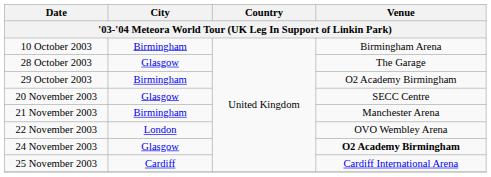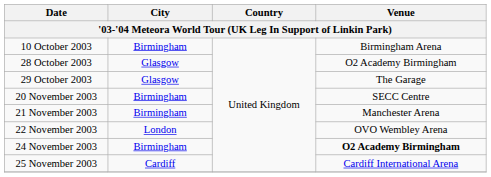 <table class="wikitable" style="text-align:center;">
 <tr>
 <th style="width:150px;">Date</th>
 <th style="width:150px;">City</th>
 <th style="width:150px;">Country</th>
 <th style="width:250px;">Venue</th>
 </tr>
 <tr>
 <th colspan="4">'03-'04 Meteora World Tour (UK Leg In Support of Linkin Park)</th>
 </tr>
 <tr>
 <td>10 October 2003</td>
 <td><a href='#'>Birmingham</a></td>
 <td rowspan="8">United Kingdom</td>
 <td>Birmingham Arena</td>
 </tr>
 <tr>
 <td>28 October 2003</td>
 <td><a href='#'>Glasgow</a></td>
+<td>O2 Academy Birmingham</td>
+</tr>
+<tr>
+<td>29 October 2003</td>
+<td><a href='#'>Glasgow</a></td>
 <td>The Garage</td>
 </tr>
 <tr>
-<td>29 October 2003</td>
+<td>20 November 2003</td>
 <td><a href='#'>Birmingham</a></td>
-<td>O2 Academy Birmingham</td>
-</tr>
-<tr>
-<td>20 November 2003</td>
-<td><a href='#'>Glasgow</a></td>
 <td>SECC Centre</td>
 </tr>
 <tr>
 <td>21 November 2003</td>
 <td><a href='#'>Birmingham</a></td>
 <td>Manchester Arena</td>
 </tr>
 <tr>
 <td>22 November 2003</td>
 <td><a href='#'>London</a></td>
 <td>OVO Wembley Arena</td>
 </tr>
 <tr>
 <td>24 November 2003</td>
-<td><a href='#'>Glasgow</a></td>
+<td><a href='#'>Birmingham</a></td>
 <td><strong>O2 Academy Birmingham</strong></td>
 </tr>
 <tr>
 <td>25 November 2003</td>
 <td><a href='#'>Cardiff</a></td>
 <td><a href='#'>Cardiff International Arena</a></td>
 </tr>
 <tr>
 </tr>
 </table>
